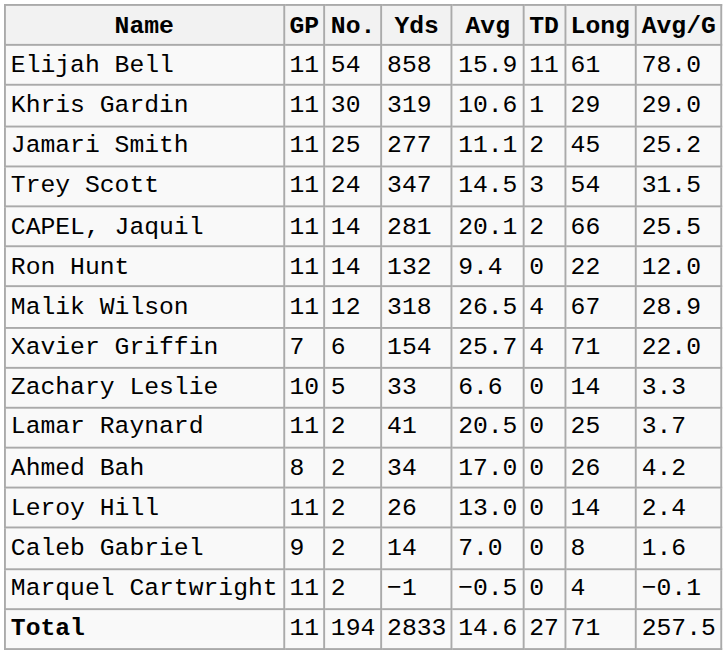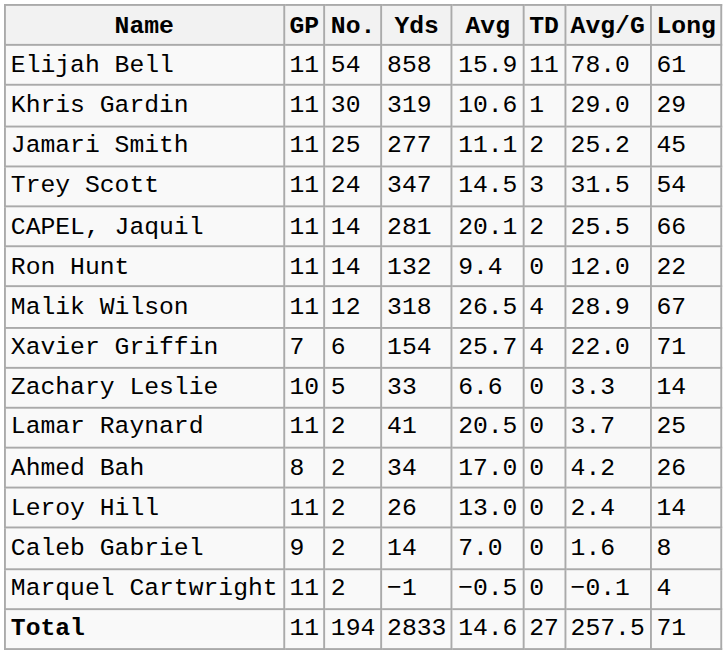 <table class="wikitable" style="white-space:nowrap;">
 <tr>
 <th>Name</th>
 <th>GP</th>
 <th>No.</th>
 <th>Yds</th>
 <th>Avg</th>
 <th>TD</th>
+<th>Avg/G</th>
 <th>Long</th>
-<th>Avg/G</th>
 </tr>
 <tr>
 <td>Elijah Bell</td>
 <td>11</td>
 <td>54</td>
 <td>858</td>
 <td>15.9</td>
 <td>11</td>
+<td>78.0</td>
 <td>61</td>
-<td>78.0</td>
 </tr>
 <tr>
 <td>Khris Gardin</td>
 <td>11</td>
 <td>30</td>
 <td>319</td>
 <td>10.6</td>
 <td>1</td>
+<td>29.0</td>
 <td>29</td>
-<td>29.0</td>
 </tr>
 <tr>
 <td>Jamari Smith</td>
 <td>11</td>
 <td>25</td>
 <td>277</td>
 <td>11.1</td>
 <td>2</td>
+<td>25.2</td>
 <td>45</td>
-<td>25.2</td>
 </tr>
 <tr>
 <td>Trey Scott</td>
 <td>11</td>
 <td>24</td>
 <td>347</td>
 <td>14.5</td>
 <td>3</td>
+<td>31.5</td>
 <td>54</td>
-<td>31.5</td>
 </tr>
 <tr>
 <td>CAPEL, Jaquil</td>
 <td>11</td>
 <td>14</td>
 <td>281</td>
 <td>20.1</td>
 <td>2</td>
+<td>25.5</td>
 <td>66</td>
-<td>25.5</td>
 </tr>
 <tr>
 <td>Ron Hunt</td>
 <td>11</td>
 <td>14</td>
 <td>132</td>
 <td>9.4</td>
 <td>0</td>
+<td>12.0</td>
 <td>22</td>
-<td>12.0</td>
 </tr>
 <tr>
 <td>Malik Wilson</td>
 <td>11</td>
 <td>12</td>
 <td>318</td>
 <td>26.5</td>
 <td>4</td>
+<td>28.9</td>
 <td>67</td>
-<td>28.9</td>
 </tr>
 <tr>
 <td>Xavier Griffin</td>
 <td>7</td>
 <td>6</td>
 <td>154</td>
 <td>25.7</td>
 <td>4</td>
+<td>22.0</td>
 <td>71</td>
-<td>22.0</td>
 </tr>
 <tr>
 <td>Zachary Leslie</td>
 <td>10</td>
 <td>5</td>
 <td>33</td>
 <td>6.6</td>
 <td>0</td>
+<td>3.3</td>
 <td>14</td>
-<td>3.3</td>
 </tr>
 <tr>
 <td>Lamar Raynard</td>
 <td>11</td>
 <td>2</td>
 <td>41</td>
 <td>20.5</td>
 <td>0</td>
+<td>3.7</td>
 <td>25</td>
-<td>3.7</td>
 </tr>
 <tr>
 <td>Ahmed Bah</td>
 <td>8</td>
 <td>2</td>
 <td>34</td>
 <td>17.0</td>
 <td>0</td>
+<td>4.2</td>
 <td>26</td>
-<td>4.2</td>
 </tr>
 <tr>
 <td>Leroy Hill</td>
 <td>11</td>
 <td>2</td>
 <td>26</td>
 <td>13.0</td>
 <td>0</td>
+<td>2.4</td>
 <td>14</td>
-<td>2.4</td>
 </tr>
 <tr>
 <td>Caleb Gabriel</td>
 <td>9</td>
 <td>2</td>
 <td>14</td>
 <td>7.0</td>
 <td>0</td>
+<td>1.6</td>
 <td>8</td>
-<td>1.6</td>
 </tr>
 <tr>
 <td>Marquel Cartwright</td>
 <td>11</td>
 <td>2</td>
 <td>−1</td>
 <td>−0.5</td>
 <td>0</td>
+<td>−0.1</td>
 <td>4</td>
-<td>−0.1</td>
 </tr>
 <tr>
 <td><strong>Total</strong></td>
 <td>11</td>
 <td>194</td>
 <td>2833</td>
 <td>14.6</td>
 <td>27</td>
+<td>257.5</td>
 <td>71</td>
-<td>257.5</td>
 </tr>
 </table>
